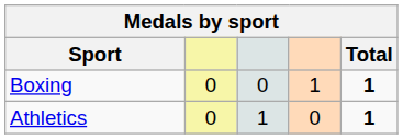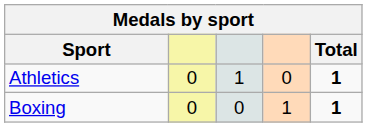 <table class="wikitable" style="font-size:90%; text-align:center;">
 <tr>
 <th colspan="5">Medals by sport</th>
 </tr>
 <tr>
 <th width="120">Sport</th>
 <th scope="col" width="30" style="background:#F7F6A8;"></th>
 <th scope="col" width="30" style="background:#DCE5E5;"></th>
 <th scope="col" width="30" style="background:#FFDAB9;"></th>
 <th width="30">Total</th>
 </tr>
 <tr>
+<td align="left"><a href='#'>Athletics</a></td>
+<td style="background:#F7F6A8;">0</td>
+<td style="background:#DCE5E5;">1</td>
+<td style="background:#FFDAB9;">0</td>
+<td><strong>1</strong></td>
+</tr>
+<tr>
 <td align="left"><a href='#'>Boxing</a></td>
 <td style="background:#F7F6A8;">0</td>
 <td style="background:#DCE5E5;">0</td>
 <td style="background:#FFDAB9;">1</td>
 <td><strong>1</strong></td>
 </tr>
-<tr>
-<td align="left"><a href='#'>Athletics</a></td>
-<td style="background:#F7F6A8;">0</td>
-<td style="background:#DCE5E5;">1</td>
-<td style="background:#FFDAB9;">0</td>
-<td><strong>1</strong></td>
-</tr>
 </table>
